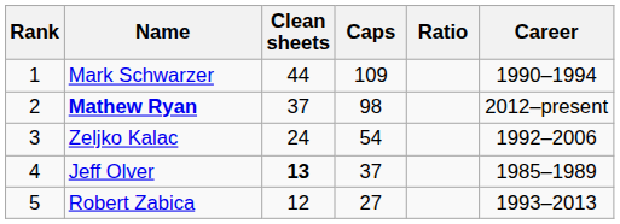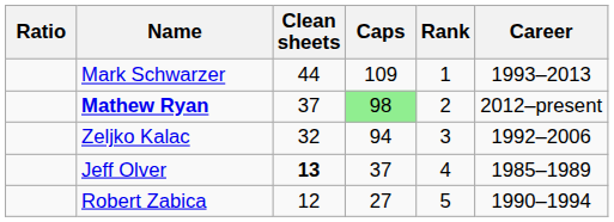 <table class="wikitable sortable" style="text-align:center">
 <tr>
-<th width="30">Rank</th>
+<th width="50">Ratio</th>
 <th width="150">Name</th>
 <th width="50">Clean sheets</th>
 <th width="50">Caps</th>
-<th width="50">Ratio</th>
+<th width="30">Rank</th>
 <th width="100">Career</th>
 </tr>
 <tr>
-<td>1</td>
+<td></td>
 <td style="text-align:left"><a href='#'>Mark Schwarzer</a></td>
 <td>44</td>
 <td>109</td>
-<td></td>
-<td>1990–1994</td>
+<td>1</td>
+<td>1993–2013</td>
 </tr>
 <tr>
-<td>2</td>
+<td></td>
 <td style="text-align:left;"><strong><a href='#'>Mathew Ryan</a></strong></td>
 <td>37</td>
-<td>98</td>
-<td></td>
+<td style="background: lightgreen;">98</td>
+<td>2</td>
 <td>2012–present</td>
 </tr>
 <tr>
+<td></td>
+<td style="text-align:left"><a href='#'>Zeljko Kalac</a></td>
+<td>32</td>
+<td>94</td>
 <td>3</td>
-<td style="text-align:left"><a href='#'>Zeljko Kalac</a></td>
-<td>24</td>
-<td>54</td>
-<td></td>
 <td>1992–2006</td>
 </tr>
 <tr>
-<td>4</td>
+<td></td>
 <td style="text-align:left;"><a href='#'>Jeff Olver</a></td>
 <td><strong>13</strong></td>
 <td>37</td>
-<td></td>
+<td>4</td>
 <td>1985–1989</td>
 </tr>
 <tr>
-<td>5</td>
+<td></td>
 <td style="text-align:left;"><a href='#'>Robert Zabica</a></td>
 <td>12</td>
 <td>27</td>
-<td></td>
-<td>1993–2013</td>
+<td>5</td>
+<td>1990–1994</td>
 </tr>
 </table>
